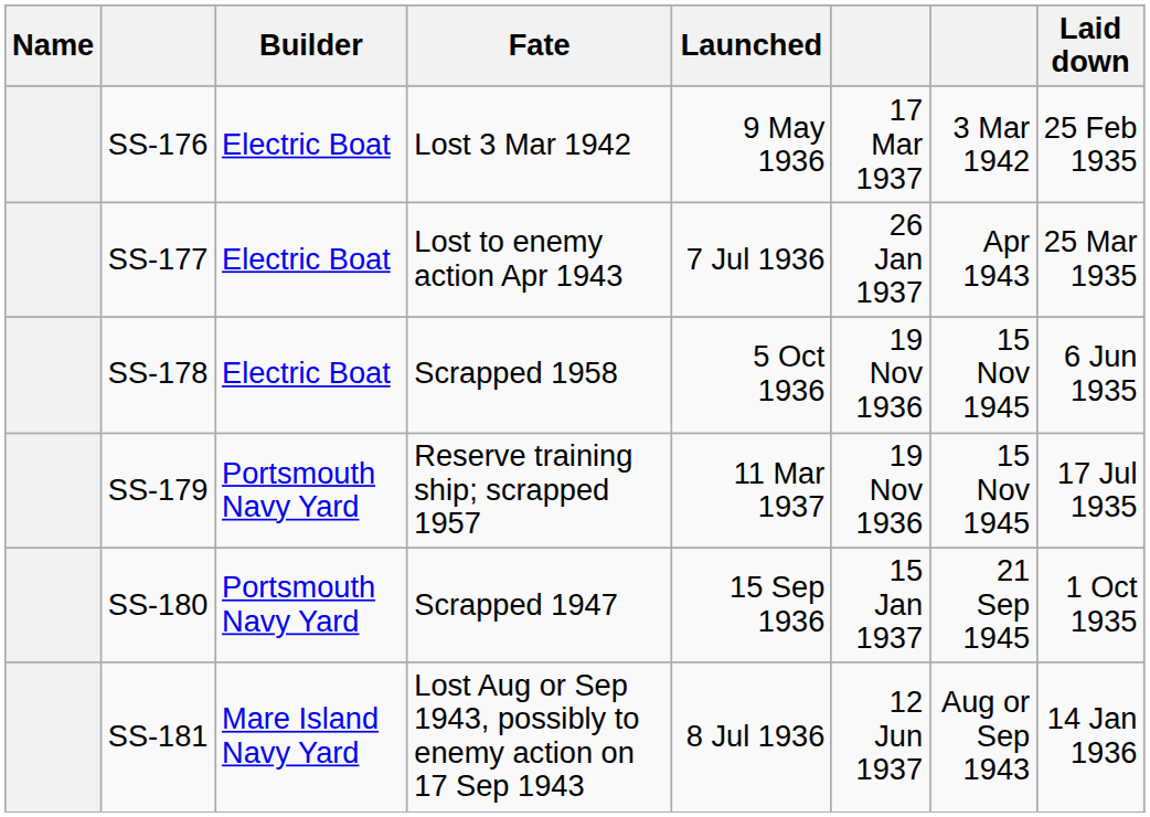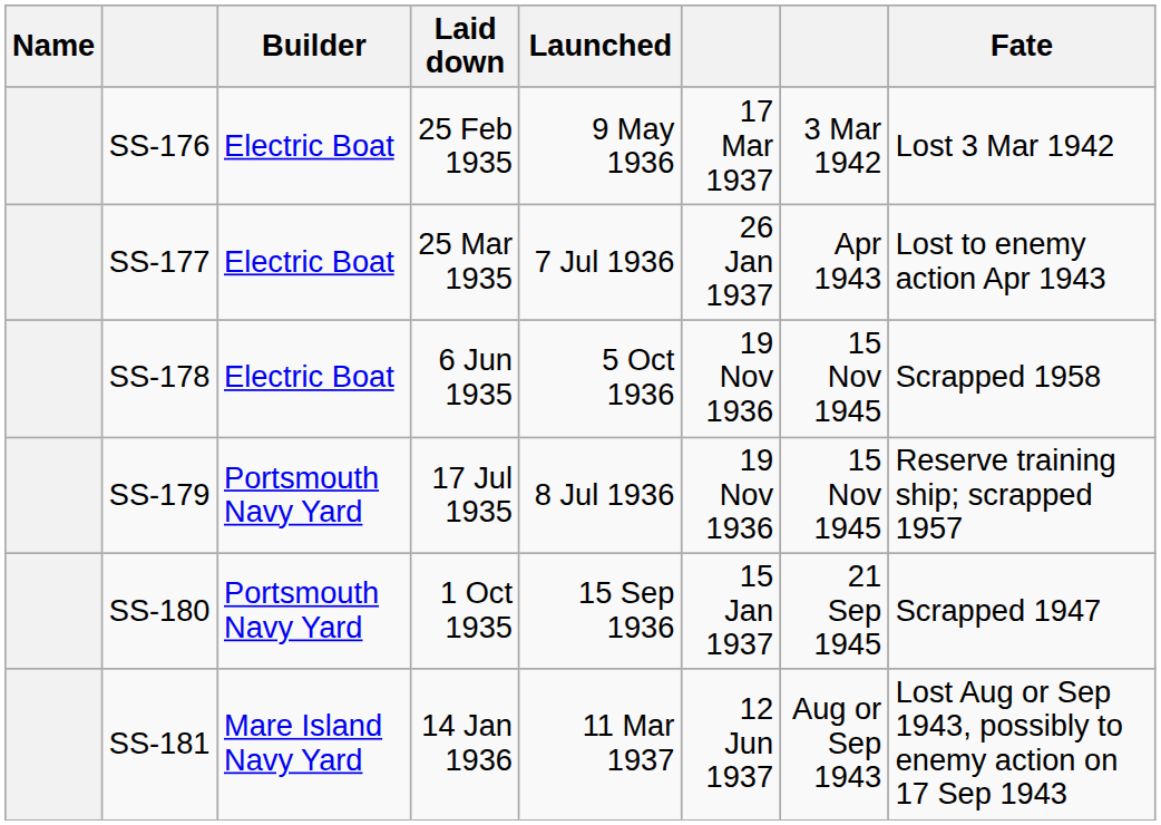 <table class="sortable wikitable plainrowheaders">
 <tr>
 <th scope="col">Name</th>
 <th scope="col"></th>
 <th scope="col">Builder</th>
-<th scope="col">Fate</th>
+<th scope="col">Laid down</th>
 <th scope="col">Launched</th>
 <th scope="col"></th>
 <th scope="col"></th>
-<th scope="col">Laid down</th>
+<th scope="col">Fate</th>
 </tr>
 <tr>
 <th scope="row"></th>
 <td>SS-176</td>
 <td><a href='#'>Electric Boat</a></td>
-<td>Lost 3 Mar 1942</td>
+<td style="text-align: right;">25 Feb 1935</td>
 <td style="text-align: right;">9 May 1936</td>
 <td style="text-align: right;">17 Mar 1937</td>
 <td style="text-align: right;">3 Mar 1942</td>
-<td style="text-align: right;">25 Feb 1935</td>
+<td>Lost 3 Mar 1942</td>
 </tr>
 <tr>
 <th scope="row"></th>
 <td>SS-177</td>
 <td><a href='#'>Electric Boat</a></td>
-<td>Lost to enemy action Apr 1943</td>
+<td style="text-align: right;">25 Mar 1935</td>
 <td style="text-align: right;">7 Jul 1936</td>
 <td style="text-align: right;">26 Jan 1937</td>
 <td style="text-align: right;">Apr 1943</td>
-<td style="text-align: right;">25 Mar 1935</td>
+<td>Lost to enemy action Apr 1943</td>
 </tr>
 <tr>
 <th scope="row"></th>
 <td>SS-178</td>
 <td><a href='#'>Electric Boat</a></td>
-<td>Scrapped 1958</td>
+<td style="text-align: right;">6 Jun 1935</td>
 <td style="text-align: right;">5 Oct 1936</td>
 <td style="text-align: right;">19 Nov 1936</td>
 <td style="text-align: right;">15 Nov 1945</td>
-<td style="text-align: right;">6 Jun 1935</td>
+<td>Scrapped 1958</td>
 </tr>
 <tr>
 <th scope="row"></th>
 <td>SS-179</td>
 <td><a href='#'>Portsmouth Navy Yard</a></td>
-<td>Reserve training ship; scrapped 1957</td>
-<td style="text-align: right;">11 Mar 1937</td>
+<td style="text-align: right;">17 Jul 1935</td>
+<td style="text-align: right;">8 Jul 1936</td>
 <td style="text-align: right;">19 Nov 1936</td>
 <td style="text-align: right;">15 Nov 1945</td>
-<td style="text-align: right;">17 Jul 1935</td>
+<td>Reserve training ship; scrapped 1957</td>
 </tr>
 <tr>
 <th scope="row"></th>
 <td style="white-space: nowrap;">SS-180</td>
 <td><a href='#'>Portsmouth Navy Yard</a></td>
-<td>Scrapped 1947</td>
+<td style="text-align: right;">1 Oct 1935</td>
 <td style="text-align: right;">15 Sep 1936</td>
 <td style="text-align: right;">15 Jan 1937</td>
 <td style="text-align: right;">21 Sep 1945</td>
-<td style="text-align: right;">1 Oct 1935</td>
+<td>Scrapped 1947</td>
 </tr>
 <tr>
 <th scope="row"></th>
 <td>SS-181</td>
 <td><a href='#'>Mare Island Navy Yard</a></td>
-<td>Lost Aug or Sep 1943, possibly to enemy action on 17 Sep 1943</td>
-<td style="text-align: right;">8 Jul 1936</td>
+<td style="text-align: right;">14 Jan 1936</td>
+<td style="text-align: right;">11 Mar 1937</td>
 <td style="text-align: right;">12 Jun 1937</td>
 <td style="text-align: right;">Aug or Sep 1943</td>
-<td style="text-align: right;">14 Jan 1936</td>
+<td>Lost Aug or Sep 1943, possibly to enemy action on 17 Sep 1943</td>
 </tr>
 </table>
